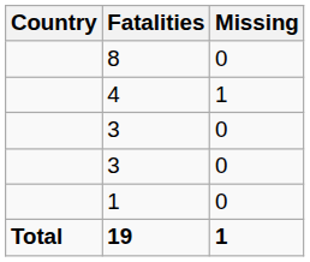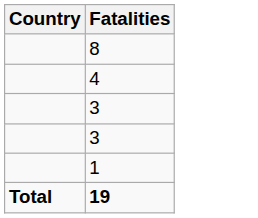 <table class="wikitable">
 <tr>
 <th>Country</th>
 <th>Fatalities</th>
-<th>Missing</th>
 </tr>
 <tr>
 <td></td>
 <td>8</td>
-<td>0</td>
 </tr>
 <tr>
 <td></td>
 <td>4</td>
-<td>1</td>
 </tr>
 <tr>
 <td></td>
 <td>3</td>
-<td>0</td>
 </tr>
 <tr>
 <td></td>
 <td>3</td>
-<td>0</td>
 </tr>
 <tr>
 <td></td>
 <td>1</td>
-<td>0</td>
 </tr>
 <tr>
 <td><strong>Total</strong></td>
 <td><strong>19</strong></td>
-<td><strong>1 </strong></td>
 </tr>
 </table>
